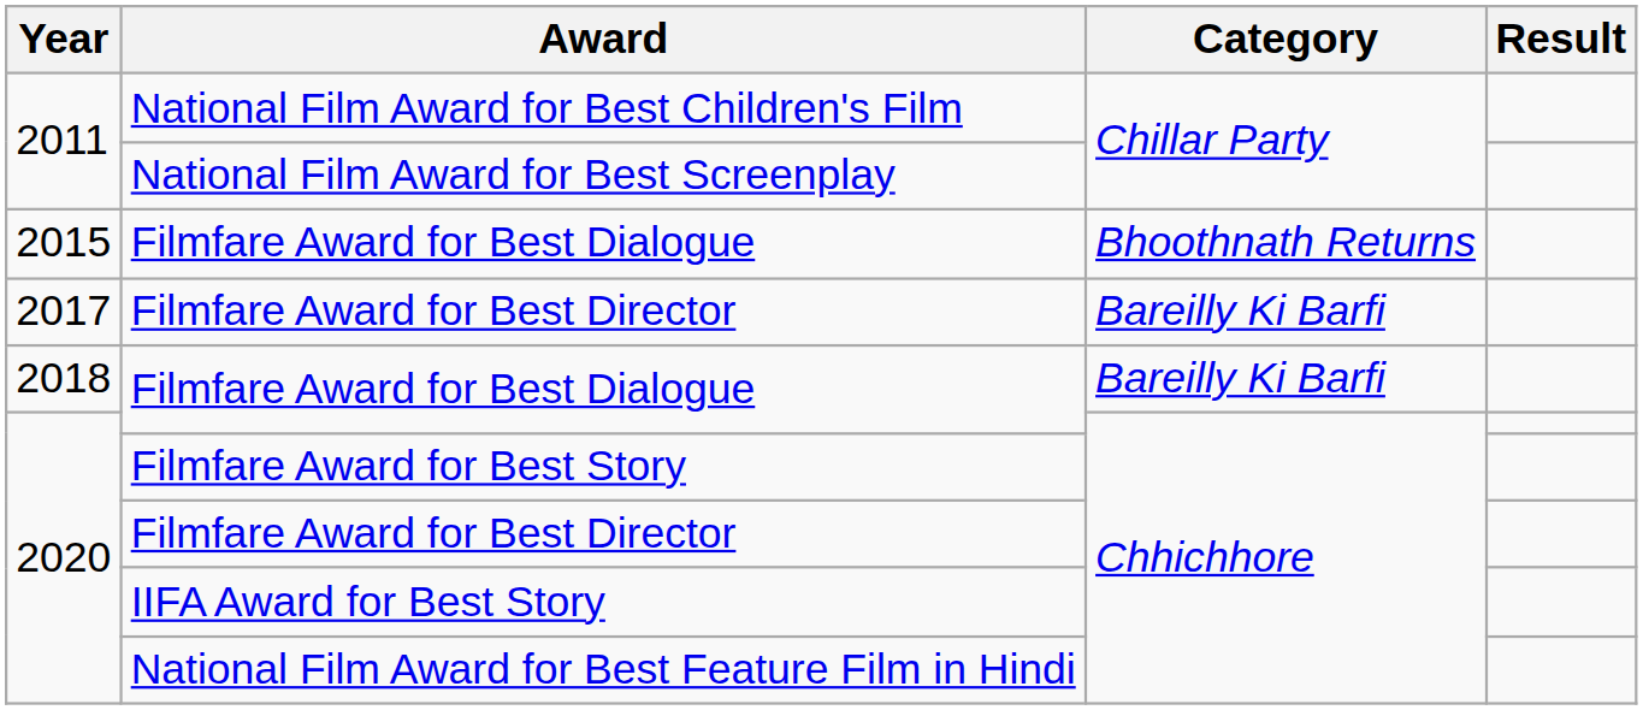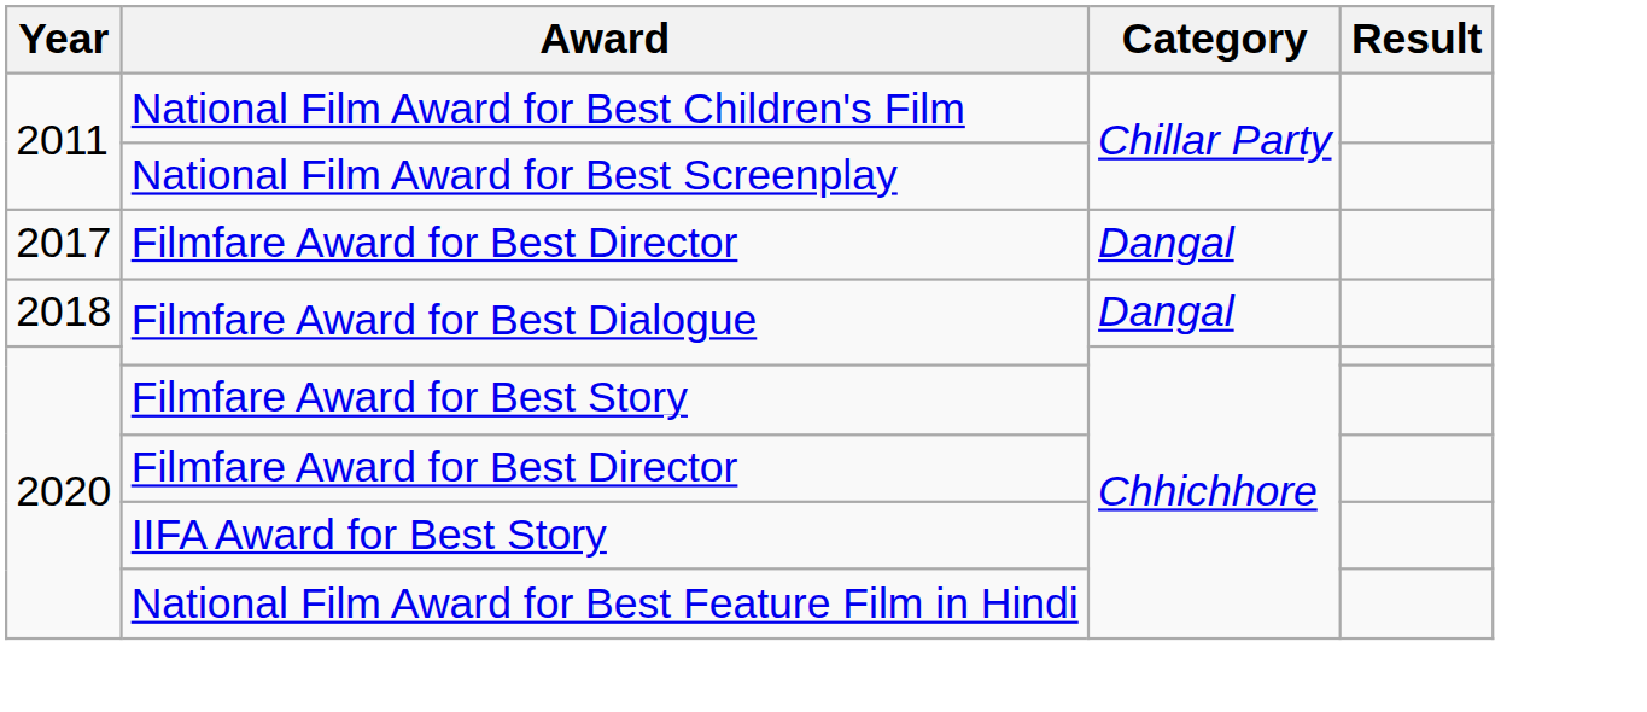 <table class="wikitable sortable">
 <tr>
 <th>Year</th>
 <th>Award</th>
 <th>Category</th>
 <th>Result</th>
 </tr>
 <tr>
 <td rowspan="2">2011</td>
 <td><a href='#'>National Film Award for Best Children's Film</a></td>
 <td rowspan="2"><em><a href='#'>Chillar Party</a></em></td>
 <td></td>
 </tr>
 <tr>
 <td><a href='#'>National Film Award for Best Screenplay</a></td>
 <td></td>
 </tr>
 <tr>
-<td>2015</td>
-<td><a href='#'>Filmfare Award for Best Dialogue</a></td>
-<td><em><a href='#'>Bhoothnath Returns</a></em></td>
-<td></td>
-</tr>
-<tr>
 <td>2017</td>
 <td><a href='#'>Filmfare Award for Best Director</a></td>
-<td><em><a href='#'>Bareilly Ki Barfi</a></em></td>
+<td><em><a href='#'>Dangal</a></em></td>
 <td></td>
 </tr>
 <tr>
 <td>2018</td>
 <td rowspan="2"><a href='#'>Filmfare Award for Best Dialogue</a></td>
-<td><em><a href='#'>Bareilly Ki Barfi</a></em></td>
+<td><em><a href='#'>Dangal</a></em></td>
 <td></td>
 </tr>
 <tr>
 <td rowspan="5">2020</td>
 <td rowspan="5"><em><a href='#'>Chhichhore</a></em></td>
 <td></td>
 </tr>
 <tr>
 <td><a href='#'>Filmfare Award for Best Story</a></td>
 <td></td>
 </tr>
 <tr>
 <td><a href='#'>Filmfare Award for Best Director</a></td>
 <td></td>
 </tr>
 <tr>
 <td><a href='#'>IIFA Award for Best Story</a></td>
 <td></td>
 </tr>
 <tr>
 <td><a href='#'>National Film Award for Best Feature Film in Hindi</a></td>
 <td></td>
 </tr>
 </table>
